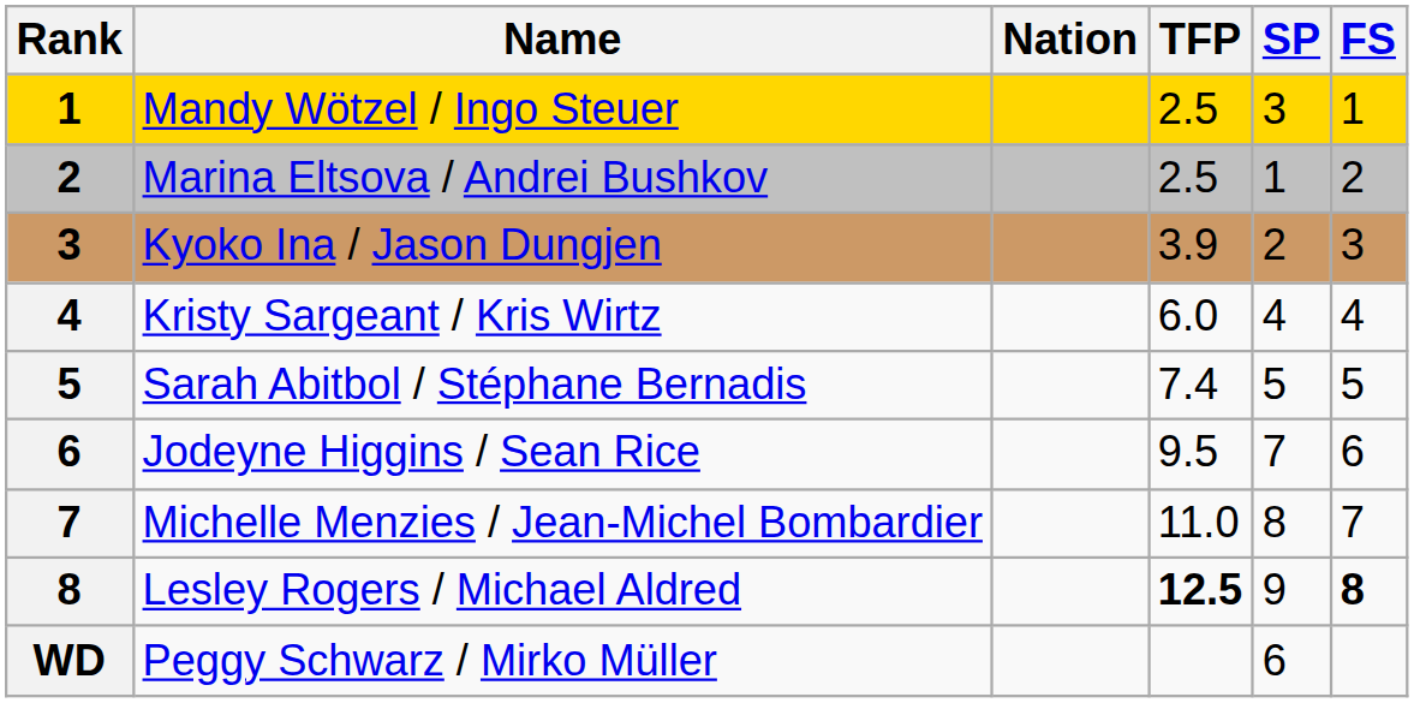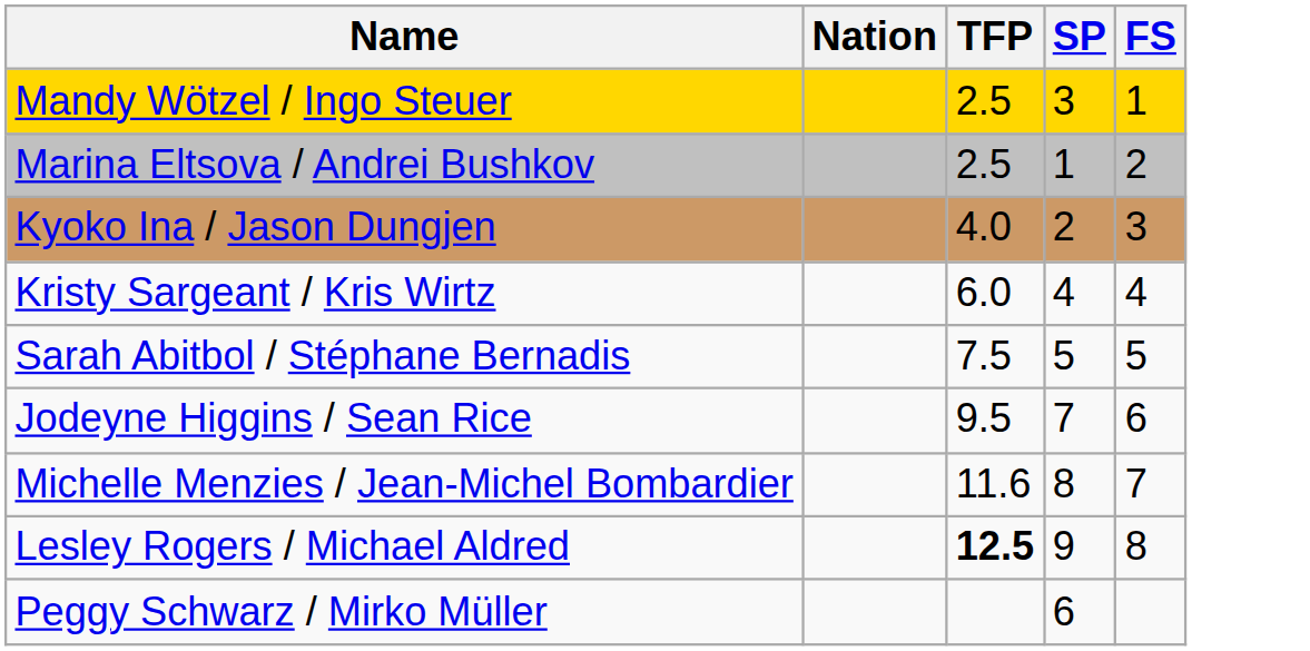 <table class="wikitable sortable">
 <tr>
-<th>Rank</th>
 <th>Name</th>
 <th>Nation</th>
 <th>TFP</th>
 <th><a href='#'>SP</a></th>
 <th><a href='#'>FS</a></th>
 </tr>
 <tr bgcolor="gold">
-<td align="center"><strong>1</strong></td>
 <td><a href='#'>Mandy Wötzel</a> / <a href='#'>Ingo Steuer</a></td>
 <td></td>
 <td>2.5</td>
 <td>3</td>
 <td>1</td>
 </tr>
 <tr bgcolor="silver">
-<td align="center"><strong>2</strong></td>
 <td><a href='#'>Marina Eltsova</a> / <a href='#'>Andrei Bushkov</a></td>
 <td></td>
 <td>2.5</td>
 <td>1</td>
 <td>2</td>
 </tr>
 <tr bgcolor="cc9966">
-<td align="center"><strong>3</strong></td>
 <td><a href='#'>Kyoko Ina</a> / <a href='#'>Jason Dungjen</a></td>
 <td></td>
-<td>3.9</td>
+<td>4.0</td>
 <td>2</td>
 <td>3</td>
 </tr>
 <tr>
-<th>4</th>
 <td><a href='#'>Kristy Sargeant</a> / <a href='#'>Kris Wirtz</a></td>
 <td></td>
 <td>6.0</td>
 <td>4</td>
 <td>4</td>
 </tr>
 <tr>
-<th>5</th>
 <td><a href='#'>Sarah Abitbol</a> / <a href='#'>Stéphane Bernadis</a></td>
 <td></td>
-<td>7.4</td>
+<td>7.5</td>
 <td>5</td>
 <td>5</td>
 </tr>
 <tr>
-<th>6</th>
 <td><a href='#'>Jodeyne Higgins</a> / <a href='#'>Sean Rice</a></td>
 <td></td>
 <td>9.5</td>
 <td>7</td>
 <td>6</td>
 </tr>
 <tr>
-<th>7</th>
 <td><a href='#'>Michelle Menzies</a> / <a href='#'>Jean-Michel Bombardier</a></td>
 <td></td>
-<td>11.0</td>
+<td>11.6</td>
 <td>8</td>
 <td>7</td>
 </tr>
 <tr>
-<th>8</th>
 <td><a href='#'>Lesley Rogers</a> / <a href='#'>Michael Aldred</a></td>
 <td></td>
 <td><strong>12.5</strong></td>
 <td>9</td>
-<td><strong>8</strong></td>
+<td>8</td>
 </tr>
 <tr>
-<th>WD</th>
 <td><a href='#'>Peggy Schwarz</a> / <a href='#'>Mirko Müller</a></td>
 <td></td>
 <td></td>
 <td>6</td>
 <td></td>
 </tr>
 </table>
